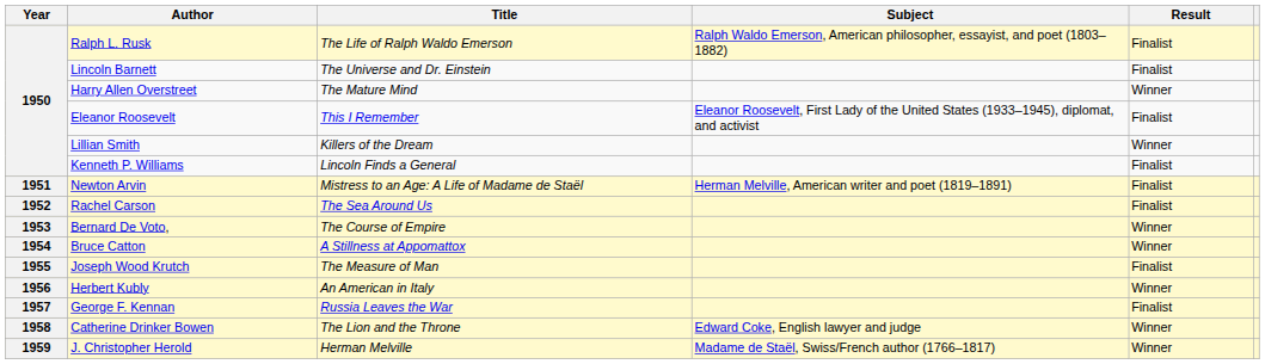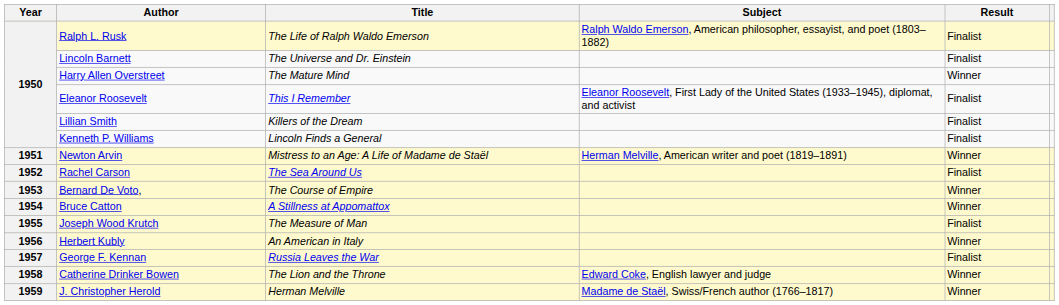 <table class="wikitable">
 <tr>
 <th scope="col" width="5%">Year</th>
 <th scope="col" width="20%">Author</th>
 <th scope="col" width="30%">Title</th>
 <th scope="col" width="35%">Subject</th>
 <th scope="col" width="10%">Result</th>
 <th scope="col" width="5%"></th>
 </tr>
 <tr style=background:LemonChiffon; color:black>
 <th rowspan="6">1950</th>
 <td><a href='#'>Ralph L. Rusk</a></td>
 <td><em>The Life of Ralph Waldo Emerson</em></td>
 <td><a href='#'>Ralph Waldo Emerson</a>, American philosopher, essayist, and poet (1803–1882)</td>
 <td>Finalist</td>
 <td></td>
 </tr>
 <tr>
 <td><a href='#'>Lincoln Barnett</a></td>
 <td><em>The Universe and Dr. Einstein</em></td>
 <td></td>
 <td>Finalist</td>
 <td></td>
 </tr>
 <tr>
 <td><a href='#'>Harry Allen Overstreet</a></td>
 <td><em>The Mature Mind</em></td>
 <td></td>
 <td>Winner</td>
 <td></td>
 </tr>
 <tr>
 <td><a href='#'>Eleanor Roosevelt</a></td>
 <td><em><a href='#'>This I Remember</a></em></td>
 <td><a href='#'>Eleanor Roosevelt</a>, First Lady of the United States (1933–1945), diplomat, and activist</td>
 <td>Finalist</td>
 <td></td>
 </tr>
 <tr>
 <td><a href='#'>Lillian Smith</a></td>
 <td><em>Killers of the Dream</em></td>
 <td></td>
-<td>Winner</td>
+<td>Finalist</td>
 <td></td>
 </tr>
 <tr>
 <td><a href='#'>Kenneth P. Williams</a></td>
 <td><em>Lincoln Finds a General</em></td>
 <td></td>
 <td>Finalist</td>
 <td></td>
 </tr>
 <tr style=background:LemonChiffon; color:black>
 <th>1951</th>
 <td><a href='#'>Newton Arvin</a></td>
 <td><em>Mistress to an Age: A Life of Madame de Staël</em></td>
 <td><a href='#'>Herman Melville</a>, American writer and poet (1819–1891)</td>
-<td>Finalist</td>
+<td>Winner</td>
 <td></td>
 </tr>
 <tr style=background:LemonChiffon; color:black>
 <th>1952</th>
 <td><a href='#'>Rachel Carson</a></td>
 <td><em><a href='#'>The Sea Around Us</a></em></td>
 <td></td>
 <td>Finalist</td>
 <td></td>
 </tr>
 <tr style=background:LemonChiffon; color:black>
 <th>1953</th>
 <td><a href='#'>Bernard De Voto</a>,</td>
 <td><em>The Course of Empire</em></td>
 <td></td>
 <td>Winner</td>
 <td></td>
 </tr>
 <tr style=background:LemonChiffon; color:black>
 <th>1954</th>
 <td><a href='#'>Bruce Catton</a></td>
 <td><em><a href='#'>A Stillness at Appomattox</a></em></td>
 <td></td>
 <td>Winner</td>
 <td></td>
 </tr>
 <tr style=background:LemonChiffon; color:black>
 <th>1955</th>
 <td><a href='#'>Joseph Wood Krutch</a></td>
 <td><em>The Measure of Man</em></td>
 <td></td>
 <td>Finalist</td>
 <td></td>
 </tr>
 <tr style=background:LemonChiffon; color:black>
 <th>1956</th>
 <td><a href='#'>Herbert Kubly</a></td>
 <td><em>An American in Italy</em></td>
 <td></td>
 <td>Winner</td>
 <td></td>
 </tr>
 <tr style=background:LemonChiffon; color:black>
 <th>1957</th>
 <td><a href='#'>George F. Kennan</a></td>
 <td><em><a href='#'>Russia Leaves the War</a></em></td>
 <td></td>
 <td>Finalist</td>
 <td></td>
 </tr>
 <tr style=background:LemonChiffon; color:black>
 <th>1958</th>
 <td><a href='#'>Catherine Drinker Bowen</a></td>
 <td><em>The Lion and the Throne</em></td>
 <td><a href='#'>Edward Coke</a>, English lawyer and judge</td>
 <td>Winner</td>
 <td></td>
 </tr>
 <tr style=background:LemonChiffon; color:black>
 <th>1959</th>
 <td><a href='#'>J. Christopher Herold</a></td>
 <td><em>Herman Melville</em></td>
 <td><a href='#'>Madame de Staël</a>, Swiss/French author (1766–1817)</td>
 <td>Winner</td>
 <td></td>
 </tr>
 </table>
